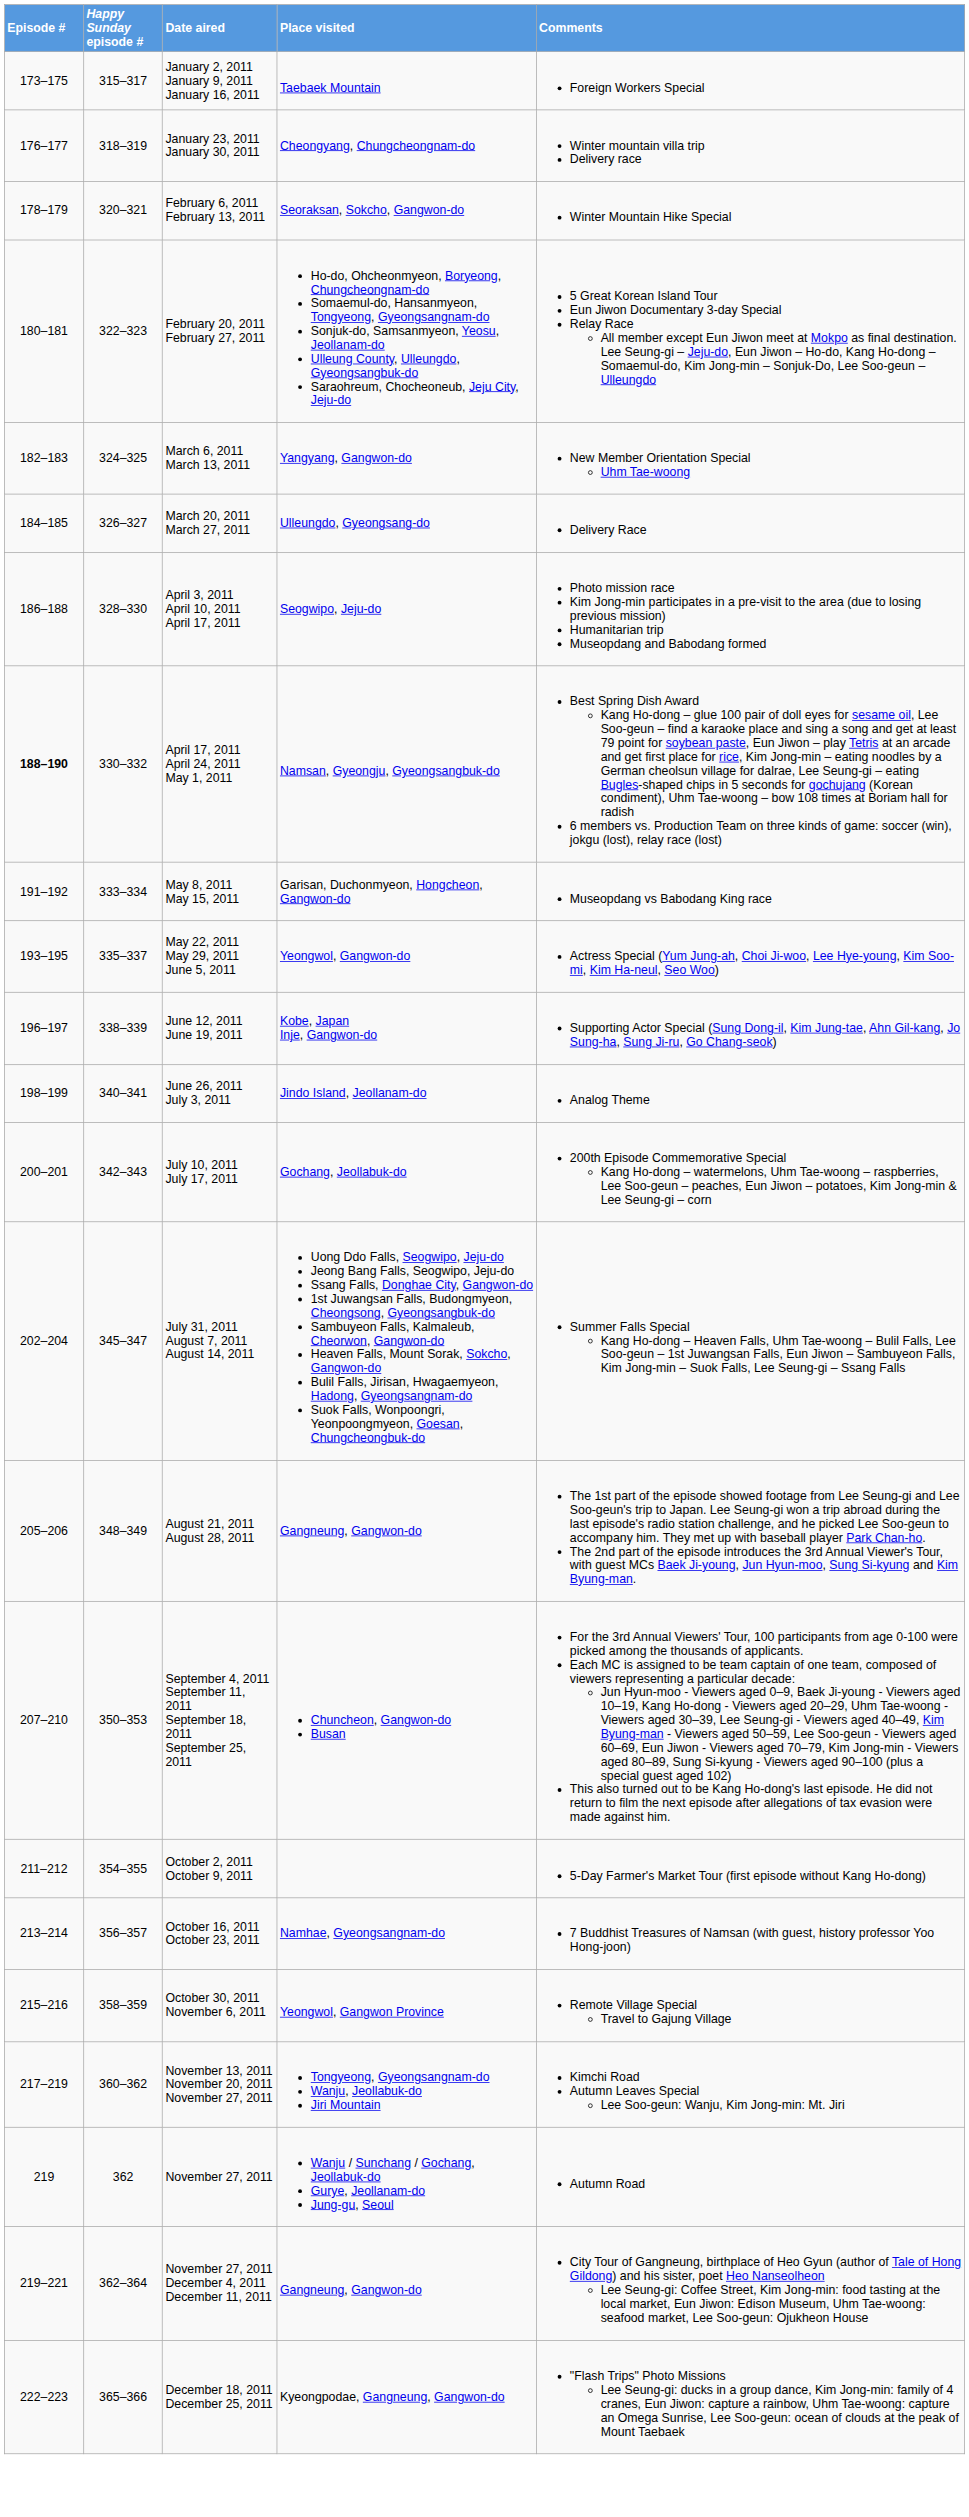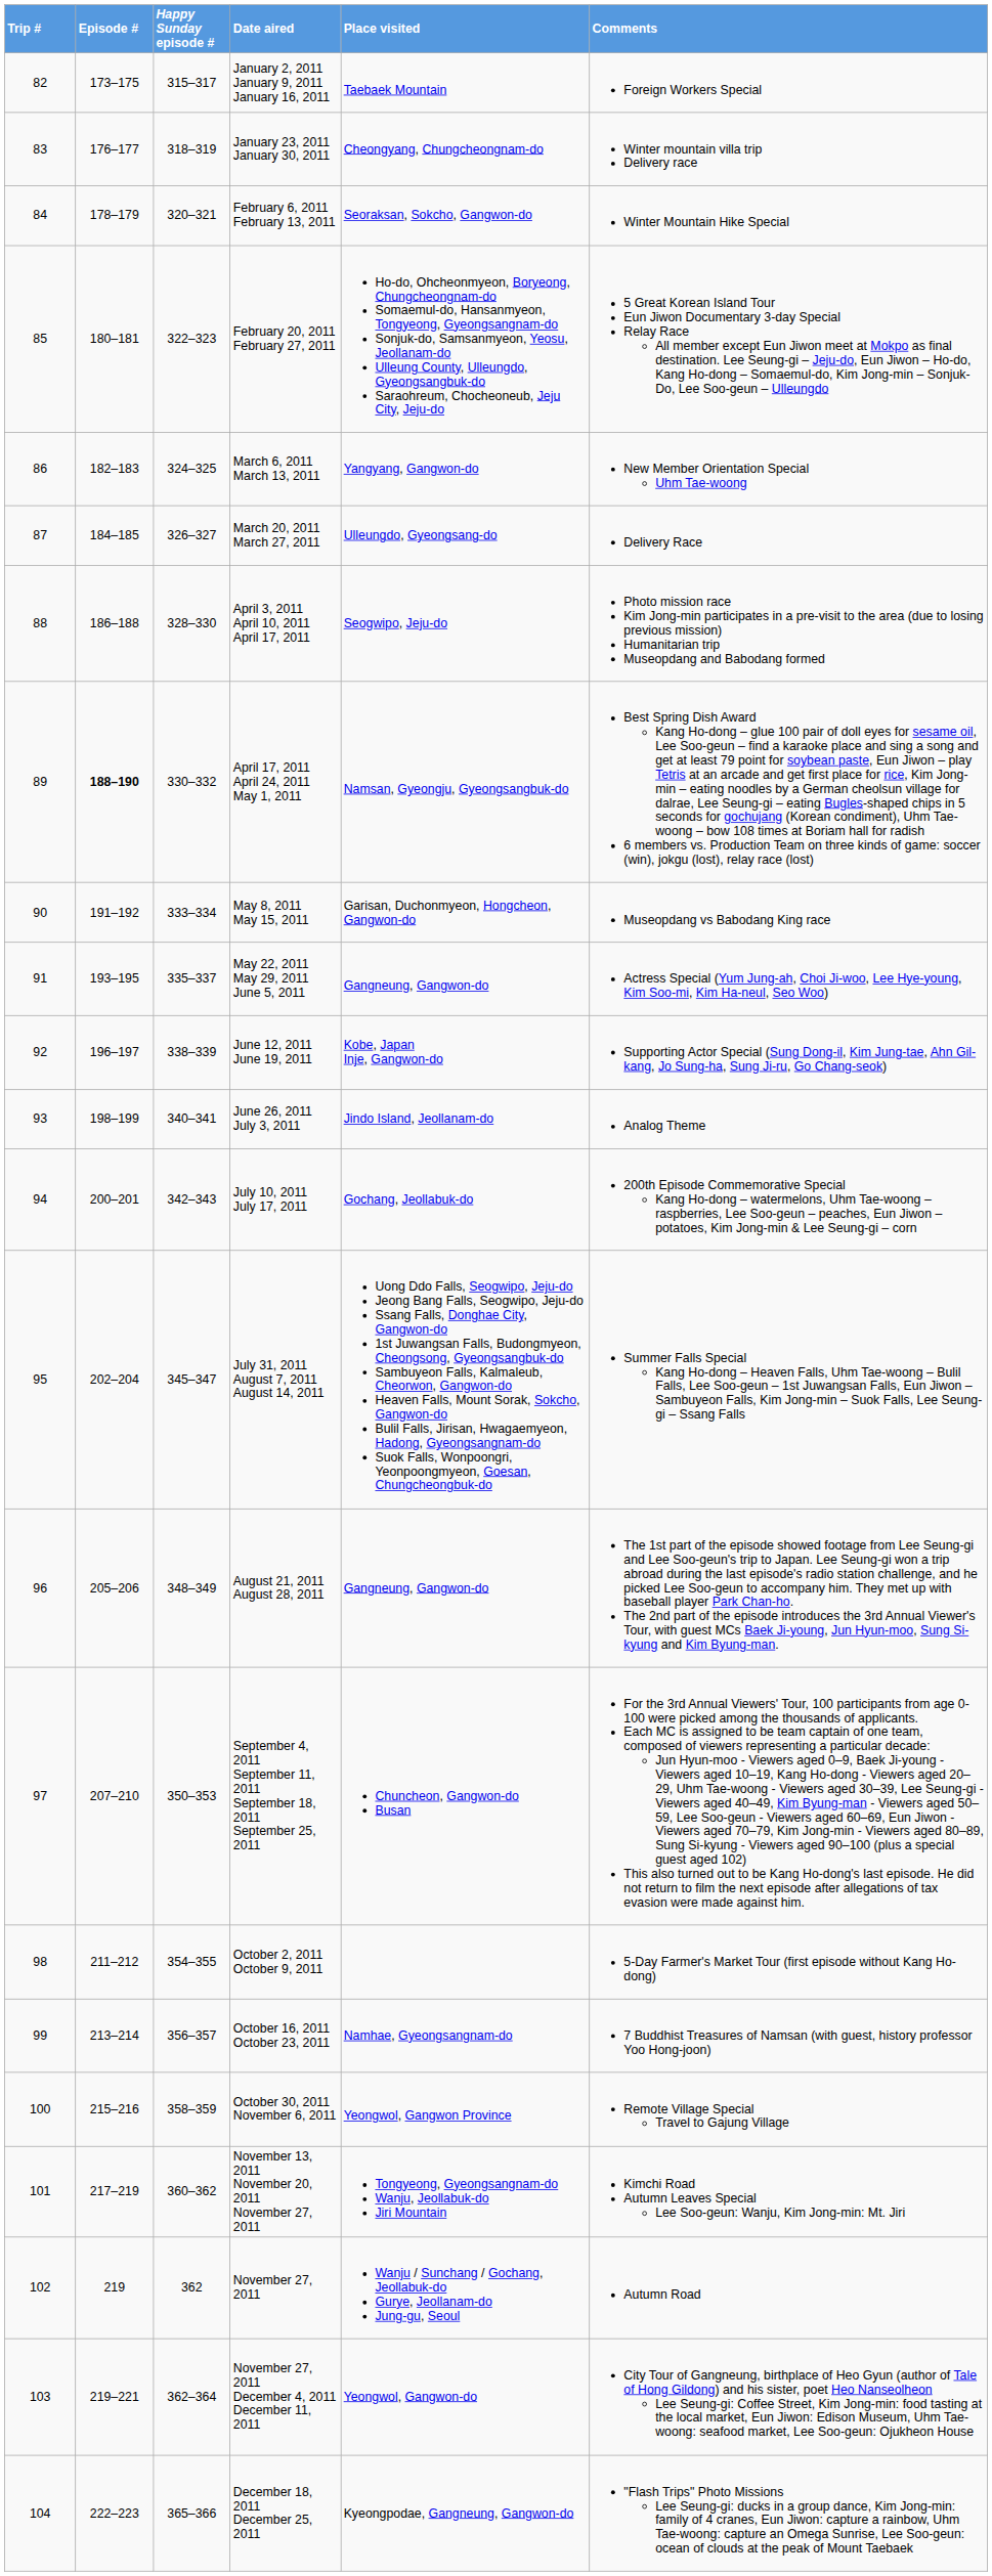 <table class="wikitable">
 <tr>
+<th style="text-align:left; background:#5599df; color:#fff; width:100px;">Trip #</th>
 <th style="text-align:left; background:#5599df; color:#fff; width:100px;">Episode #</th>
 <th style="text-align:left; background:#5599df; color:#fff; width:100px;"><em>Happy Sunday</em> episode #</th>
 <th style="text-align:left; background:#5599df; color:#fff; width:150px;">Date aired</th>
 <th style="text-align:left; background:#5599df; color:#fff; width:350px;">Place visited</th>
 <th style="text-align:left; background:#5599df; color:#fff; width:600px;">Comments</th>
 </tr>
 <tr>
+<td style="text-align:center;">82</td>
 <td style="text-align:center;">173–175</td>
 <td style="text-align:center;">315–317</td>
 <td align="left">January 2, 2011<br>January 9, 2011<br>January 16, 2011</td>
 <td align="left"><br><a href='#'>Taebaek Mountain</a></td>
 <td align="left"><br><ul><li>Foreign Workers Special</li></ul></td>
 </tr>
 <tr>
+<td style="text-align:center;">83</td>
 <td style="text-align:center;">176–177</td>
 <td style="text-align:center;">318–319</td>
 <td align="left">January 23, 2011<br>January 30, 2011</td>
 <td align="left"><a href='#'>Cheongyang</a>, <a href='#'>Chungcheongnam-do</a></td>
 <td align="left"><br><ul><li>Winter mountain villa trip</li><li>Delivery race</li></ul></td>
 </tr>
 <tr>
+<td style="text-align:center;">84</td>
 <td style="text-align:center;">178–179</td>
 <td style="text-align:center;">320–321</td>
 <td align="left">February 6, 2011<br>February 13, 2011</td>
 <td align="left"><a href='#'>Seoraksan</a>, <a href='#'>Sokcho</a>, <a href='#'>Gangwon-do</a></td>
 <td align="left"><br><ul><li>Winter Mountain Hike Special</li></ul></td>
 </tr>
 <tr>
+<td style="text-align:center;">85</td>
 <td style="text-align:center;">180–181</td>
 <td style="text-align:center;">322–323</td>
 <td align="left">February 20, 2011<br>February 27, 2011</td>
 <td align="left"><br><ul><li>Ho-do, Ohcheonmyeon, <a href='#'>Boryeong</a>, <a href='#'>Chungcheongnam-do</a></li><li>Somaemul-do, Hansanmyeon, <a href='#'>Tongyeong</a>, <a href='#'>Gyeongsangnam-do</a></li><li>Sonjuk-do, Samsanmyeon, <a href='#'>Yeosu</a>, <a href='#'>Jeollanam-do</a></li><li><a href='#'>Ulleung County</a>, <a href='#'>Ulleungdo</a>, <a href='#'>Gyeongsangbuk-do</a></li><li>Saraohreum, Chocheoneub, <a href='#'>Jeju City</a>, <a href='#'>Jeju-do</a></li></ul></td>
 <td align="left"><br><ul><li>5 Great Korean Island Tour</li><li>Eun Jiwon Documentary 3-day Special</li><li>Relay Race<ul><li>All member except Eun Jiwon meet at <a href='#'>Mokpo</a> as final destination. Lee Seung-gi – <a href='#'>Jeju-do</a>, Eun Jiwon – Ho-do, Kang Ho-dong – Somaemul-do, Kim Jong-min – Sonjuk-Do, Lee Soo-geun – <a href='#'>Ulleungdo</a></li></ul></li></ul></td>
 </tr>
 <tr>
+<td style="text-align:center;">86</td>
 <td style="text-align:center;">182–183</td>
 <td style="text-align:center;">324–325</td>
 <td align="left">March 6, 2011<br> March 13, 2011</td>
 <td align="left"><a href='#'>Yangyang</a>, <a href='#'>Gangwon-do</a></td>
 <td align="left"><br><ul><li>New Member Orientation Special<ul><li><a href='#'>Uhm Tae-woong</a></li></ul></li></ul></td>
 </tr>
 <tr>
+<td style="text-align:center;">87</td>
 <td style="text-align:center;">184–185</td>
 <td style="text-align:center;">326–327</td>
 <td align="left">March 20, 2011<br> March 27, 2011</td>
 <td align="left"><a href='#'>Ulleungdo</a>, <a href='#'>Gyeongsang-do</a></td>
 <td align="left"><br><ul><li>Delivery Race</li></ul></td>
 </tr>
 <tr>
+<td style="text-align:center;">88</td>
 <td style="text-align:center;">186–188</td>
 <td style="text-align:center;">328–330</td>
 <td align="left">April 3, 2011<br> April 10, 2011<br> April 17, 2011</td>
 <td align="left"><a href='#'>Seogwipo</a>, <a href='#'>Jeju-do</a></td>
 <td align="left"><br><ul><li>Photo mission race</li><li>Kim Jong-min participates in a pre-visit to the area (due to losing previous mission)</li><li>Humanitarian trip</li><li>Museopdang and Babodang formed</li></ul></td>
 </tr>
 <tr>
+<td style="text-align:center;">89</td>
 <td style="text-align:center;"><strong>188–190</strong></td>
 <td style="text-align:center;">330–332</td>
 <td align="left">April 17, 2011<br> April 24, 2011<br> May 1, 2011</td>
 <td align="left"><br><a href='#'>Namsan</a>, <a href='#'>Gyeongju</a>, <a href='#'>Gyeongsangbuk-do</a></td>
 <td align="left"><br><ul><li>Best Spring Dish Award<ul><li>Kang Ho-dong – glue 100 pair of doll eyes for <a href='#'>sesame oil</a>, Lee Soo-geun – find a karaoke place and sing a song and get at least 79 point for <a href='#'>soybean paste</a>, Eun Jiwon – play <a href='#'>Tetris</a> at an arcade and get first place for <a href='#'>rice</a>, Kim Jong-min – eating noodles by a German cheolsun village for dalrae, Lee Seung-gi – eating <a href='#'>Bugles</a>-shaped chips in 5 seconds for <a href='#'>gochujang</a> (Korean condiment), Uhm Tae-woong – bow 108 times at Boriam hall for radish</li></ul></li><li>6 members vs. Production Team on three kinds of game: soccer (win), jokgu (lost), relay race (lost)</li></ul></td>
 </tr>
 <tr>
+<td style="text-align:center;">90</td>
 <td style="text-align:center;">191–192</td>
 <td style="text-align:center;">333–334</td>
 <td align="left">May 8, 2011<br> May 15, 2011</td>
 <td align="left">Garisan, Duchonmyeon, <a href='#'>Hongcheon</a>, <a href='#'>Gangwon-do</a></td>
 <td align="left"><br><ul><li>Museopdang vs Babodang King race</li></ul></td>
 </tr>
 <tr>
+<td style="text-align:center;">91</td>
 <td style="text-align:center;">193–195</td>
 <td style="text-align:center;">335–337</td>
 <td align="left">May 22, 2011<br> May 29, 2011<br>June 5, 2011</td>
-<td align="left"><a href='#'>Yeongwol</a>, <a href='#'>Gangwon-do</a></td>
+<td align="left"><br><a href='#'>Gangneung</a>, <a href='#'>Gangwon-do</a></td>
 <td align="left"><br><ul><li>Actress Special (<a href='#'>Yum Jung-ah</a>, <a href='#'>Choi Ji-woo</a>, <a href='#'>Lee Hye-young</a>, <a href='#'>Kim Soo-mi</a>, <a href='#'>Kim Ha-neul</a>, <a href='#'>Seo Woo</a>)</li></ul></td>
 </tr>
 <tr>
+<td style="text-align:center;">92</td>
 <td style="text-align:center;">196–197</td>
 <td style="text-align:center;">338–339</td>
 <td align="left">June 12, 2011<br>June 19, 2011</td>
 <td align="left"><a href='#'>Kobe</a>, <a href='#'>Japan</a><br><a href='#'>Inje</a>, <a href='#'>Gangwon-do</a></td>
 <td align="left"><br><ul><li>Supporting Actor Special (<a href='#'>Sung Dong-il</a>, <a href='#'>Kim Jung-tae</a>, <a href='#'>Ahn Gil-kang</a>, <a href='#'>Jo Sung-ha</a>, <a href='#'>Sung Ji-ru</a>, <a href='#'>Go Chang-seok</a>)</li></ul></td>
 </tr>
 <tr>
+<td style="text-align:center;">93</td>
 <td style="text-align:center;">198–199</td>
 <td style="text-align:center;">340–341</td>
 <td align="left">June 26, 2011<br>July 3, 2011</td>
 <td align="left"><a href='#'>Jindo Island</a>, <a href='#'>Jeollanam-do</a></td>
 <td align="left"><br><ul><li>Analog Theme</li></ul></td>
 </tr>
 <tr>
+<td style="text-align:center;">94</td>
 <td style="text-align:center;">200–201</td>
 <td style="text-align:center;">342–343</td>
 <td align="left">July 10, 2011<br>July 17, 2011</td>
 <td align="left"><a href='#'>Gochang</a>, <a href='#'>Jeollabuk-do</a></td>
 <td align="left"><br><ul><li>200th Episode Commemorative Special<ul><li>Kang Ho-dong – watermelons, Uhm Tae-woong – raspberries, Lee Soo-geun – peaches, Eun Jiwon – potatoes, Kim Jong-min & Lee Seung-gi – corn</li></ul></li></ul></td>
 </tr>
 <tr>
+<td style="text-align:center;">95</td>
 <td style="text-align:center;">202–204</td>
 <td style="text-align:center;">345–347</td>
 <td align="left">July 31, 2011<br>August 7, 2011<br>August 14, 2011</td>
 <td align="left"><br><ul><li>Uong Ddo Falls, <a href='#'>Seogwipo</a>, <a href='#'>Jeju-do</a></li><li>Jeong Bang Falls, Seogwipo, Jeju-do</li><li>Ssang Falls, <a href='#'>Donghae City</a>, <a href='#'>Gangwon-do</a></li><li>1st Juwangsan Falls, Budongmyeon, <a href='#'>Cheongsong</a>, <a href='#'>Gyeongsangbuk-do</a></li><li>Sambuyeon Falls, Kalmaleub, <a href='#'>Cheorwon</a>, <a href='#'>Gangwon-do</a></li><li>Heaven Falls, Mount Sorak, <a href='#'>Sokcho</a>, <a href='#'>Gangwon-do</a></li><li>Bulil Falls, Jirisan, Hwagaemyeon, <a href='#'>Hadong</a>, <a href='#'>Gyeongsangnam-do</a></li><li>Suok Falls, Wonpoongri, Yeonpoongmyeon, <a href='#'>Goesan</a>, <a href='#'>Chungcheongbuk-do</a></li></ul></td>
 <td align="left"><br><ul><li>Summer Falls Special<ul><li>Kang Ho-dong – Heaven Falls, Uhm Tae-woong – Bulil Falls, Lee Soo-geun – 1st Juwangsan Falls, Eun Jiwon – Sambuyeon Falls, Kim Jong-min – Suok Falls, Lee Seung-gi – Ssang Falls</li></ul></li></ul></td>
 </tr>
 <tr>
+<td style="text-align:center;">96</td>
 <td style="text-align:center;">205–206</td>
 <td style="text-align:center;">348–349</td>
 <td align="left">August 21, 2011<br>August 28, 2011</td>
 <td align="left"><a href='#'>Gangneung</a>, <a href='#'>Gangwon-do</a></td>
 <td align="left"><br><ul><li>The 1st part of the episode showed footage from Lee Seung-gi and Lee Soo-geun's trip to Japan. Lee Seung-gi won a trip abroad during the last episode's radio station challenge, and he picked Lee Soo-geun to accompany him. They met up with baseball player <a href='#'>Park Chan-ho</a>.</li><li>The 2nd part of the episode introduces the 3rd Annual Viewer's Tour, with guest MCs <a href='#'>Baek Ji-young</a>, <a href='#'>Jun Hyun-moo</a>, <a href='#'>Sung Si-kyung</a> and <a href='#'>Kim Byung-man</a>.</li></ul></td>
 </tr>
 <tr>
+<td style="text-align:center;">97</td>
 <td style="text-align:center;">207–210</td>
 <td style="text-align:center;">350–353</td>
 <td align="left">September 4, 2011<br>September 11, 2011<br>September 18, 2011<br>September 25, 2011</td>
 <td align="left"><br><ul><li><a href='#'>Chuncheon</a>, <a href='#'>Gangwon-do</a></li><li><a href='#'>Busan</a></li></ul></td>
 <td align="left"><br><ul><li>For the 3rd Annual Viewers' Tour, 100 participants from age 0-100 were picked among the thousands of applicants.</li><li>Each MC is assigned to be team captain of one team, composed of viewers representing a particular decade:<ul><li>Jun Hyun-moo - Viewers aged 0–9, Baek Ji-young - Viewers aged 10–19, Kang Ho-dong - Viewers aged 20–29, Uhm Tae-woong - Viewers aged 30–39, Lee Seung-gi - Viewers aged 40–49, <a href='#'>Kim Byung-man</a> - Viewers aged 50–59, Lee Soo-geun - Viewers aged 60–69, Eun Jiwon - Viewers aged 70–79, Kim Jong-min - Viewers aged 80–89, Sung Si-kyung - Viewers aged 90–100 (plus a special guest aged 102)</li></ul></li><li>This also turned out to be Kang Ho-dong's last episode. He did not return to film the next episode after allegations of tax evasion were made against him.</li></ul></td>
 </tr>
 <tr>
+<td style="text-align:center;">98</td>
 <td style="text-align:center;">211–212</td>
 <td style="text-align:center;">354–355</td>
 <td align="left">October 2, 2011<br>October 9, 2011</td>
 <td align="left"></td>
 <td align="left"><br><ul><li>5-Day Farmer's Market Tour (first episode without Kang Ho-dong)</li></ul></td>
 </tr>
 <tr>
+<td style="text-align:center;">99</td>
 <td style="text-align:center;">213–214</td>
 <td style="text-align:center;">356–357</td>
 <td align="left">October 16, 2011<br>October 23, 2011</td>
 <td align="left"><a href='#'>Namhae</a>, <a href='#'>Gyeongsangnam-do</a></td>
 <td align="left"><br><ul><li>7 Buddhist Treasures of Namsan (with guest, history professor Yoo Hong-joon)</li></ul></td>
 </tr>
 <tr>
+<td style="text-align:center;">100</td>
 <td style="text-align:center;">215–216</td>
 <td style="text-align:center;">358–359</td>
 <td align="left">October 30, 2011<br>November 6, 2011</td>
 <td align="left"><br><a href='#'>Yeongwol</a>, <a href='#'>Gangwon Province</a></td>
 <td align="left"><br><ul><li>Remote Village Special<ul><li>Travel to Gajung Village</li></ul></li></ul></td>
 </tr>
 <tr>
+<td style="text-align:center;">101</td>
 <td style="text-align:center;">217–219</td>
 <td style="text-align:center;">360–362</td>
 <td align="left">November 13, 2011<br>November 20, 2011<br>November 27, 2011</td>
 <td align="left"><br><ul><li><a href='#'>Tongyeong</a>, <a href='#'>Gyeongsangnam-do</a></li><li><a href='#'>Wanju</a>, <a href='#'>Jeollabuk-do</a></li><li><a href='#'>Jiri Mountain</a></li></ul></td>
 <td align="left"><br><ul><li>Kimchi Road</li><li>Autumn Leaves Special<ul><li>Lee Soo-geun: Wanju, Kim Jong-min: Mt. Jiri</li></ul></li></ul></td>
 </tr>
 <tr>
+<td style="text-align:center;">102</td>
 <td style="text-align:center;">219</td>
 <td style="text-align:center;">362</td>
 <td align="left">November 27, 2011</td>
 <td align="left"><br><ul><li><a href='#'>Wanju</a> / <a href='#'>Sunchang</a> / <a href='#'>Gochang</a>, <a href='#'>Jeollabuk-do</a></li><li><a href='#'>Gurye</a>, <a href='#'>Jeollanam-do</a></li><li><a href='#'>Jung-gu</a>, <a href='#'>Seoul</a></li></ul></td>
 <td align="left"><br><ul><li>Autumn Road</li></ul></td>
 </tr>
 <tr>
+<td style="text-align:center;">103</td>
 <td style="text-align:center;">219–221</td>
 <td style="text-align:center;">362–364</td>
 <td align="left">November 27, 2011<br>December 4, 2011<br>December 11, 2011</td>
-<td align="left"><br><a href='#'>Gangneung</a>, <a href='#'>Gangwon-do</a></td>
+<td align="left"><a href='#'>Yeongwol</a>, <a href='#'>Gangwon-do</a></td>
 <td align="left"><br><ul><li>City Tour of Gangneung, birthplace of Heo Gyun (author of <a href='#'>Tale of Hong Gildong</a>) and his sister, poet <a href='#'>Heo Nanseolheon</a><ul><li>Lee Seung-gi: Coffee Street, Kim Jong-min: food tasting at the local market, Eun Jiwon: Edison Museum, Uhm Tae-woong: seafood market, Lee Soo-geun: Ojukheon House</li></ul></li></ul></td>
 </tr>
 <tr>
+<td style="text-align:center;">104</td>
 <td style="text-align:center;">222–223</td>
 <td style="text-align:center;">365–366</td>
 <td align="left">December 18, 2011<br>December 25, 2011</td>
 <td align="left">Kyeongpodae, <a href='#'>Gangneung</a>, <a href='#'>Gangwon-do</a></td>
 <td align="left"><br><ul><li>"Flash Trips" Photo Missions<ul><li>Lee Seung-gi: ducks in a group dance, Kim Jong-min: family of 4 cranes, Eun Jiwon: capture a rainbow, Uhm Tae-woong: capture an Omega Sunrise, Lee Soo-geun: ocean of clouds at the peak of Mount Taebaek</li></ul></li></ul></td>
 </tr>
 </table>
